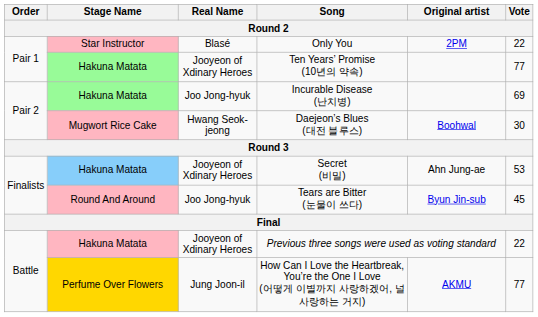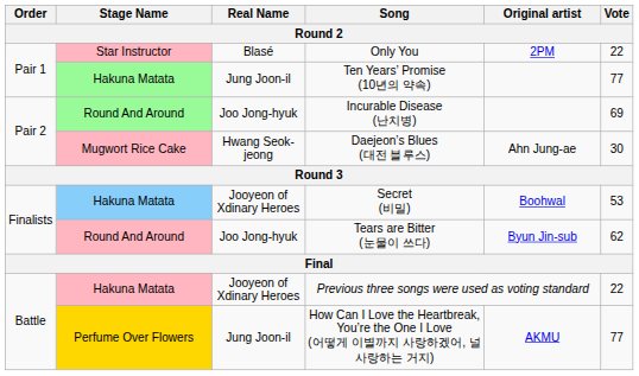 <table class="wikitable" style="text-align:center; width:95%;">
 <tr>
 <th style="width:1%">Order</th>
 <th style="width:20%;">Stage Name</th>
 <th style="width:12%">Real Name</th>
 <th style="width:23%;">Song</th>
 <th style="width:15%;">Original artist</th>
 <th style="width:1%;">Vote</th>
 </tr>
 <tr>
 <th colspan=6>Round 2</th>
 </tr>
 <tr>
 <td rowspan=2>Pair 1</td>
 <td bgcolor="lightpink">Star Instructor</td>
 <td>Blasé</td>
 <td>Only You</td>
 <td><a href='#'>2PM</a></td>
 <td>22</td>
 </tr>
 <tr>
 <td bgcolor="palegreen">Hakuna Matata</td>
-<td>Jooyeon of Xdinary Heroes</td>
+<td>Jung Joon-il</td>
 <td>Ten Years’ Promise<br>(10년의 약속)</td>
 <td></td>
 <td>77</td>
 </tr>
 <tr>
 <td rowspan=2>Pair 2</td>
-<td bgcolor="palegreen">Hakuna Matata</td>
+<td bgcolor="palegreen">Round And Around</td>
 <td>Joo Jong-hyuk</td>
 <td>Incurable Disease<br>(난치병)</td>
 <td></td>
 <td>69</td>
 </tr>
 <tr>
 <td bgcolor="lightpink">Mugwort Rice Cake</td>
 <td>Hwang Seok-jeong</td>
 <td>Daejeon’s Blues<br>(대전 블루스)</td>
-<td><a href='#'>Boohwal</a></td>
+<td>Ahn Jung-ae</td>
 <td>30</td>
 </tr>
 <tr>
 <th colspan=6>Round 3</th>
 </tr>
 <tr>
 <td rowspan=2>Finalists</td>
 <td bgcolor="lightskyblue">Hakuna Matata</td>
 <td>Jooyeon of Xdinary Heroes</td>
 <td>Secret<br>(비밀)</td>
-<td>Ahn Jung-ae</td>
+<td><a href='#'>Boohwal</a></td>
 <td>53</td>
 </tr>
 <tr>
 <td bgcolor="lightpink">Round And Around</td>
 <td>Joo Jong-hyuk</td>
 <td>Tears are Bitter<br>(눈물이 쓰다)</td>
 <td><a href='#'>Byun Jin-sub</a></td>
-<td>45</td>
+<td>62</td>
 </tr>
 <tr>
 <th colspan=6>Final</th>
 </tr>
 <tr>
 <td rowspan=2>Battle</td>
 <td bgcolor="lightpink">Hakuna Matata</td>
 <td>Jooyeon of Xdinary Heroes</td>
 <td colspan=2><em>Previous three songs were used as voting standard</em></td>
 <td>22</td>
 </tr>
 <tr>
 <td bgcolor="gold">Perfume Over Flowers</td>
 <td>Jung Joon-il</td>
 <td>How Can I Love the Heartbreak, You’re the One I Love<br>(어떻게 이별까지 사랑하겠어, 널 사랑하는 거지)</td>
 <td><a href='#'>AKMU</a></td>
 <td>77</td>
 </tr>
 </table>
